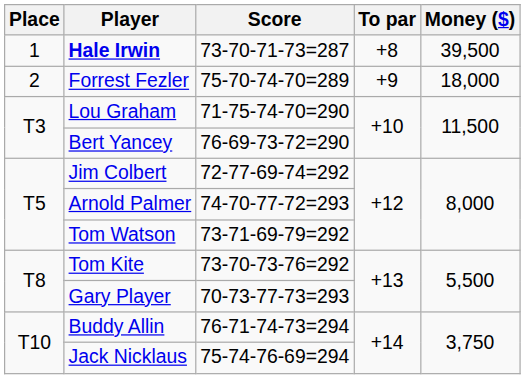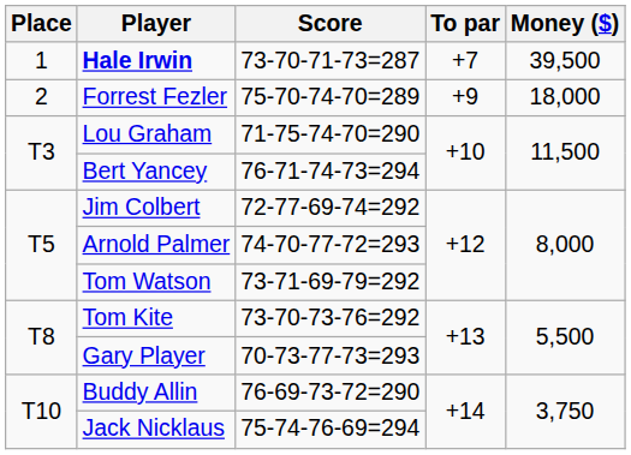 <table class=wikitable>
 <tr>
 <th>Place</th>
 <th>Player</th>
 <th>Score</th>
 <th>To par</th>
 <th>Money (<a href='#'>$</a>)</th>
 </tr>
 <tr>
 <td align=center>1</td>
 <td> <strong><a href='#'>Hale Irwin</a></strong></td>
 <td>73-70-71-73=287</td>
-<td align=center>+8</td>
+<td align=center>+7</td>
 <td align=center>39,500</td>
 </tr>
 <tr>
 <td align=center>2</td>
 <td> <a href='#'>Forrest Fezler</a></td>
 <td>75-70-74-70=289</td>
 <td align=center>+9</td>
 <td align=center>18,000</td>
 </tr>
 <tr>
 <td rowspan=2 align=center>T3</td>
 <td> <a href='#'>Lou Graham</a></td>
 <td>71-75-74-70=290</td>
 <td rowspan=2 align=center>+10</td>
 <td rowspan=2 align=center>11,500</td>
 </tr>
 <tr>
 <td> <a href='#'>Bert Yancey</a></td>
-<td>76-69-73-72=290</td>
+<td>76-71-74-73=294</td>
 </tr>
 <tr>
 <td rowspan=3 align=center>T5</td>
 <td> <a href='#'>Jim Colbert</a></td>
 <td>72-77-69-74=292</td>
 <td rowspan=3 align=center>+12</td>
 <td rowspan=3 align=center>8,000</td>
 </tr>
 <tr>
 <td> <a href='#'>Arnold Palmer</a></td>
 <td>74-70-77-72=293</td>
 </tr>
 <tr>
 <td> <a href='#'>Tom Watson</a></td>
 <td>73-71-69-79=292</td>
 </tr>
 <tr>
 <td rowspan=2 align=center>T8</td>
 <td> <a href='#'>Tom Kite</a></td>
 <td>73-70-73-76=292</td>
 <td rowspan=2 align=center>+13</td>
 <td rowspan=2 align=center>5,500</td>
 </tr>
 <tr>
 <td> <a href='#'>Gary Player</a></td>
 <td>70-73-77-73=293</td>
 </tr>
 <tr>
 <td rowspan=2 align=center>T10</td>
 <td> <a href='#'>Buddy Allin</a></td>
-<td>76-71-74-73=294</td>
+<td>76-69-73-72=290</td>
 <td rowspan=2 align=center>+14</td>
 <td rowspan=2 align=center>3,750</td>
 </tr>
 <tr>
 <td> <a href='#'>Jack Nicklaus</a></td>
 <td>75-74-76-69=294</td>
 </tr>
 </table>
